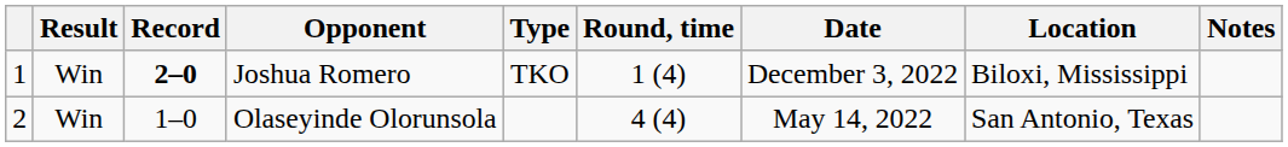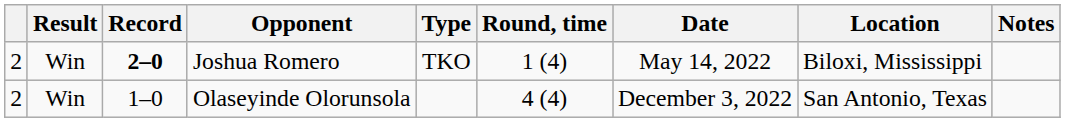 <table class="wikitable" style="text-align:center">
 <tr>
 <th></th>
 <th>Result</th>
 <th>Record</th>
 <th>Opponent</th>
 <th>Type</th>
 <th>Round, time</th>
 <th>Date</th>
 <th>Location</th>
 <th>Notes</th>
 </tr>
 <tr>
-<td>1</td>
+<td>2</td>
 <td>Win</td>
 <td><strong>2–0</strong></td>
 <td style="text-align:left;">Joshua Romero</td>
 <td>TKO</td>
 <td>1 (4)</td>
-<td>December 3, 2022</td>
+<td>May 14, 2022</td>
 <td style="text-align:left;">Biloxi, Mississippi</td>
 <td style="text-align:left;"></td>
 </tr>
 <tr>
 <td>2</td>
 <td>Win</td>
 <td>1–0</td>
 <td style="text-align:left;">Olaseyinde Olorunsola</td>
 <td></td>
 <td>4 (4)</td>
-<td>May 14, 2022</td>
+<td>December 3, 2022</td>
 <td style="text-align:left;">San Antonio, Texas</td>
 <td></td>
 </tr>
 </table>
